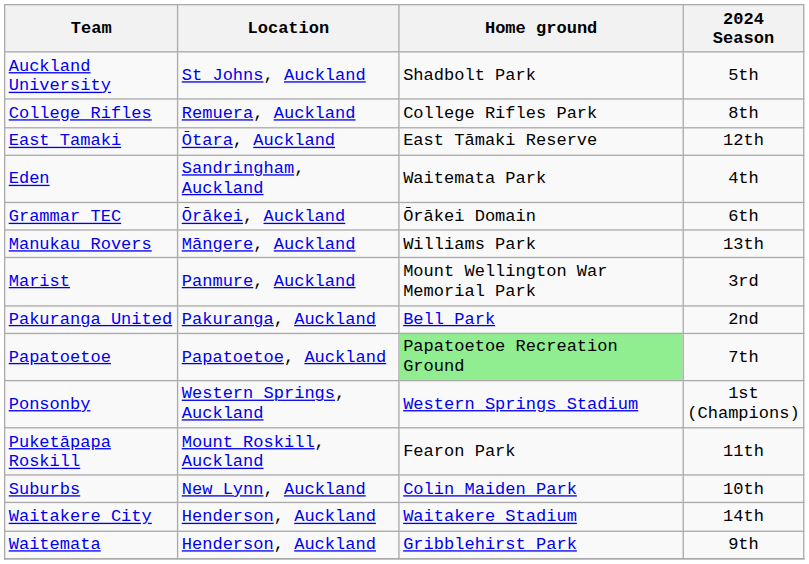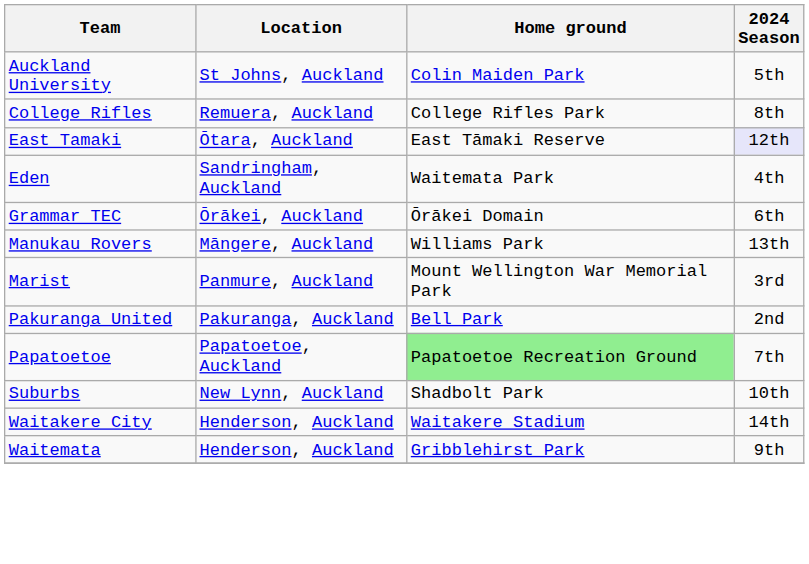 <table class="wikitable sortable">
 <tr>
 <th>Team</th>
 <th>Location</th>
 <th>Home ground</th>
 <th>2024<br>Season</th>
 </tr>
 <tr>
 <td><a href='#'>Auckland University</a></td>
 <td><a href='#'>St Johns</a>, <a href='#'>Auckland</a></td>
-<td>Shadbolt Park</td>
+<td><a href='#'>Colin Maiden Park</a></td>
 <td align="center">5th</td>
 </tr>
 <tr>
 <td><a href='#'>College Rifles</a></td>
 <td><a href='#'>Remuera</a>, <a href='#'>Auckland</a></td>
 <td>College Rifles Park</td>
 <td align="center">8th</td>
 </tr>
 <tr>
 <td><a href='#'>East Tamaki</a></td>
 <td><a href='#'>Ōtara</a>, <a href='#'>Auckland</a></td>
 <td>East Tāmaki Reserve</td>
-<td align="center">12th</td>
+<td align="center" style="background: lavender;">12th</td>
 </tr>
 <tr>
 <td><a href='#'>Eden</a></td>
 <td><a href='#'>Sandringham</a>, <a href='#'>Auckland</a></td>
 <td>Waitemata Park</td>
 <td align="center">4th</td>
 </tr>
 <tr>
 <td><a href='#'>Grammar TEC</a></td>
 <td><a href='#'>Ōrākei</a>, <a href='#'>Auckland</a></td>
 <td>Ōrākei Domain</td>
 <td align="center">6th</td>
 </tr>
 <tr>
 <td><a href='#'>Manukau Rovers</a></td>
 <td><a href='#'>Māngere</a>, <a href='#'>Auckland</a></td>
 <td>Williams Park</td>
 <td align="center">13th</td>
 </tr>
 <tr>
 <td><a href='#'>Marist</a></td>
 <td><a href='#'>Panmure</a>, <a href='#'>Auckland</a></td>
 <td>Mount Wellington War Memorial Park</td>
 <td align="center">3rd</td>
 </tr>
 <tr>
 <td><a href='#'>Pakuranga United</a></td>
 <td><a href='#'>Pakuranga</a>, <a href='#'>Auckland</a></td>
 <td><a href='#'>Bell Park</a></td>
 <td align="center">2nd</td>
 </tr>
 <tr>
 <td><a href='#'>Papatoetoe</a></td>
 <td><a href='#'>Papatoetoe</a>, <a href='#'>Auckland</a></td>
 <td style="background: lightgreen;">Papatoetoe Recreation Ground</td>
 <td align="center">7th</td>
 </tr>
 <tr>
-<td><a href='#'>Ponsonby</a></td>
-<td><a href='#'>Western Springs</a>, <a href='#'>Auckland</a></td>
-<td><a href='#'>Western Springs Stadium</a></td>
-<td align="center">1st<br>(Champions)</td>
-</tr>
-<tr>
-<td><a href='#'>Puketāpapa Roskill</a></td>
-<td><a href='#'>Mount Roskill</a>, <a href='#'>Auckland</a></td>
-<td>Fearon Park</td>
-<td align="center">11th</td>
-</tr>
-<tr>
 <td><a href='#'>Suburbs</a></td>
 <td><a href='#'>New Lynn</a>, <a href='#'>Auckland</a></td>
-<td><a href='#'>Colin Maiden Park</a></td>
+<td>Shadbolt Park</td>
 <td align="center">10th</td>
 </tr>
 <tr>
 <td><a href='#'>Waitakere City</a></td>
 <td><a href='#'>Henderson</a>, <a href='#'>Auckland</a></td>
 <td><a href='#'>Waitakere Stadium</a></td>
 <td align="center">14th</td>
 </tr>
 <tr>
 <td><a href='#'>Waitemata</a></td>
 <td><a href='#'>Henderson</a>, <a href='#'>Auckland</a></td>
 <td><a href='#'>Gribblehirst Park</a></td>
 <td align="center">9th</td>
 </tr>
 <tr>
 </tr>
 </table>
